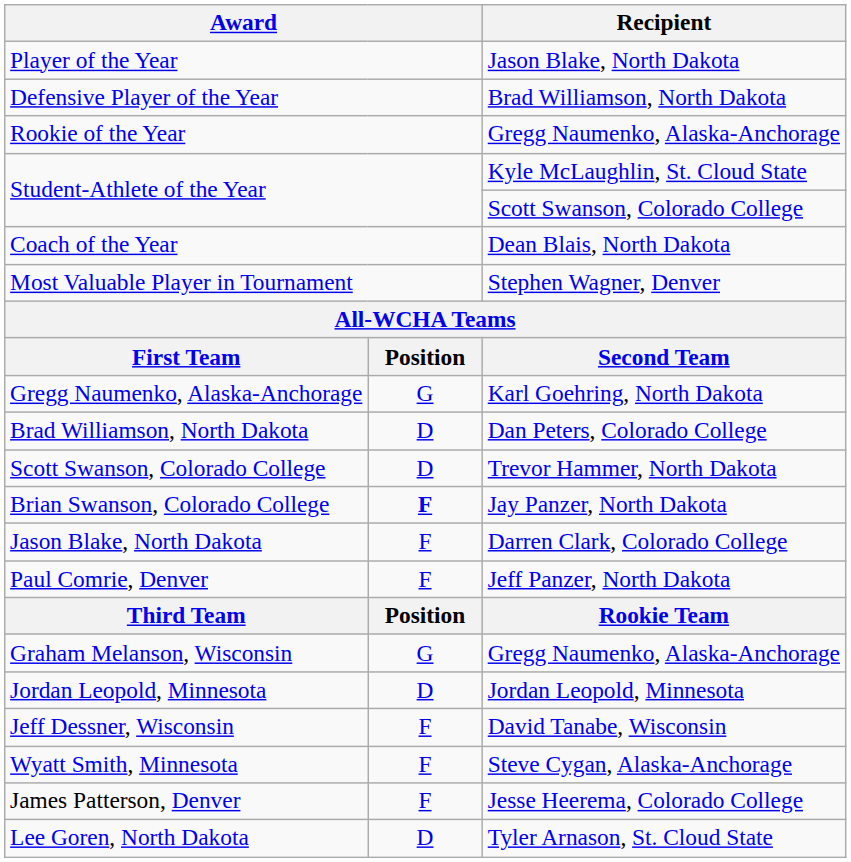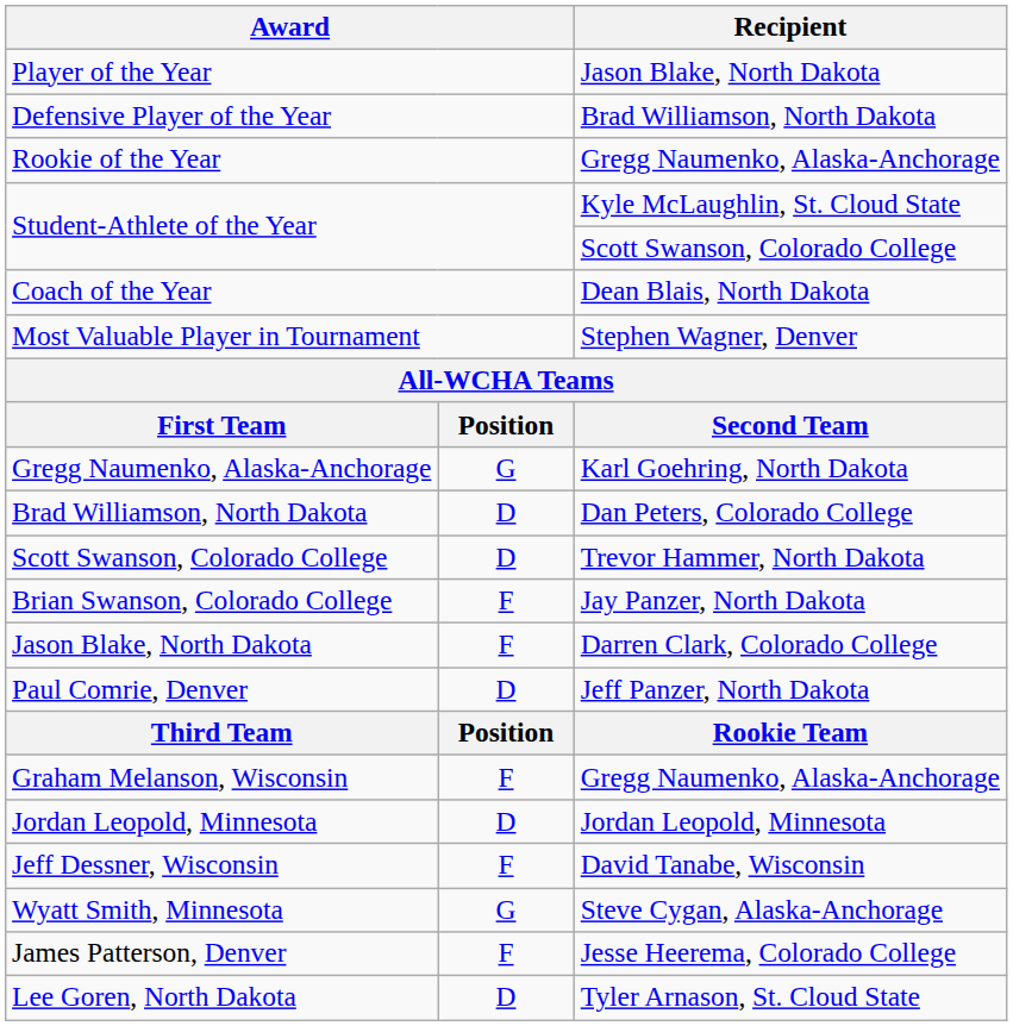 <table class="wikitable">
 <tr>
 <th colspan=2><a href='#'>Award</a></th>
 <th>Recipient</th>
 </tr>
 <tr>
 <td colspan=2><a href='#'>Player of the Year</a></td>
 <td><a href='#'>Jason Blake</a>, <a href='#'>North Dakota</a></td>
 </tr>
 <tr>
 <td colspan=2><a href='#'>Defensive Player of the Year</a></td>
 <td><a href='#'>Brad Williamson</a>, <a href='#'>North Dakota</a></td>
 </tr>
 <tr>
 <td colspan=2><a href='#'>Rookie of the Year</a></td>
 <td><a href='#'>Gregg Naumenko</a>, <a href='#'>Alaska-Anchorage</a></td>
 </tr>
 <tr>
 <td colspan=2, rowspan=2><a href='#'>Student-Athlete of the Year</a></td>
 <td><a href='#'>Kyle McLaughlin</a>, <a href='#'>St. Cloud State</a></td>
 </tr>
 <tr>
 <td><a href='#'>Scott Swanson</a>, <a href='#'>Colorado College</a></td>
 </tr>
 <tr>
 <td colspan=2><a href='#'>Coach of the Year</a></td>
 <td><a href='#'>Dean Blais</a>, <a href='#'>North Dakota</a></td>
 </tr>
 <tr>
 <td colspan=2><a href='#'>Most Valuable Player in Tournament</a></td>
 <td><a href='#'>Stephen Wagner</a>, <a href='#'>Denver</a></td>
 </tr>
 <tr>
 <th colspan=3><a href='#'>All-WCHA Teams</a></th>
 </tr>
 <tr>
 <th><a href='#'>First Team</a></th>
 <th>  Position  </th>
 <th><a href='#'>Second Team</a></th>
 </tr>
 <tr>
 <td><a href='#'>Gregg Naumenko</a>, <a href='#'>Alaska-Anchorage</a></td>
 <td align=center><a href='#'>G</a></td>
 <td><a href='#'>Karl Goehring</a>, <a href='#'>North Dakota</a></td>
 </tr>
 <tr>
 <td><a href='#'>Brad Williamson</a>, <a href='#'>North Dakota</a></td>
 <td align=center><a href='#'>D</a></td>
 <td><a href='#'>Dan Peters</a>, <a href='#'>Colorado College</a></td>
 </tr>
 <tr>
 <td><a href='#'>Scott Swanson</a>, <a href='#'>Colorado College</a></td>
 <td align=center><a href='#'>D</a></td>
 <td><a href='#'>Trevor Hammer</a>, <a href='#'>North Dakota</a></td>
 </tr>
 <tr>
 <td><a href='#'>Brian Swanson</a>, <a href='#'>Colorado College</a></td>
-<td align=center><strong><a href='#'>F</a></strong></td>
+<td align=center><a href='#'>F</a></td>
 <td><a href='#'>Jay Panzer</a>, <a href='#'>North Dakota</a></td>
 </tr>
 <tr>
 <td><a href='#'>Jason Blake</a>, <a href='#'>North Dakota</a></td>
 <td align=center><a href='#'>F</a></td>
 <td><a href='#'>Darren Clark</a>, <a href='#'>Colorado College</a></td>
 </tr>
 <tr>
 <td><a href='#'>Paul Comrie</a>, <a href='#'>Denver</a></td>
-<td align=center><a href='#'>F</a></td>
+<td align=center><a href='#'>D</a></td>
 <td><a href='#'>Jeff Panzer</a>, <a href='#'>North Dakota</a></td>
 </tr>
 <tr>
 <th><a href='#'>Third Team</a></th>
 <th>  Position  </th>
 <th><a href='#'>Rookie Team</a></th>
 </tr>
 <tr>
 <td><a href='#'>Graham Melanson</a>, <a href='#'>Wisconsin</a></td>
-<td align=center><a href='#'>G</a></td>
+<td align=center><a href='#'>F</a></td>
 <td><a href='#'>Gregg Naumenko</a>, <a href='#'>Alaska-Anchorage</a></td>
 </tr>
 <tr>
 <td><a href='#'>Jordan Leopold</a>, <a href='#'>Minnesota</a></td>
 <td align=center><a href='#'>D</a></td>
 <td><a href='#'>Jordan Leopold</a>, <a href='#'>Minnesota</a></td>
 </tr>
 <tr>
 <td><a href='#'>Jeff Dessner</a>, <a href='#'>Wisconsin</a></td>
 <td align=center><a href='#'>F</a></td>
 <td><a href='#'>David Tanabe</a>, <a href='#'>Wisconsin</a></td>
 </tr>
 <tr>
 <td><a href='#'>Wyatt Smith</a>, <a href='#'>Minnesota</a></td>
-<td align=center><a href='#'>F</a></td>
+<td align=center><a href='#'>G</a></td>
 <td><a href='#'>Steve Cygan</a>, <a href='#'>Alaska-Anchorage</a></td>
 </tr>
 <tr>
 <td>James Patterson, <a href='#'>Denver</a></td>
 <td align=center><a href='#'>F</a></td>
 <td><a href='#'>Jesse Heerema</a>, <a href='#'>Colorado College</a></td>
 </tr>
 <tr>
 <td><a href='#'>Lee Goren</a>, <a href='#'>North Dakota</a></td>
 <td align=center><a href='#'>D</a></td>
 <td><a href='#'>Tyler Arnason</a>, <a href='#'>St. Cloud State</a></td>
 </tr>
 </table>
